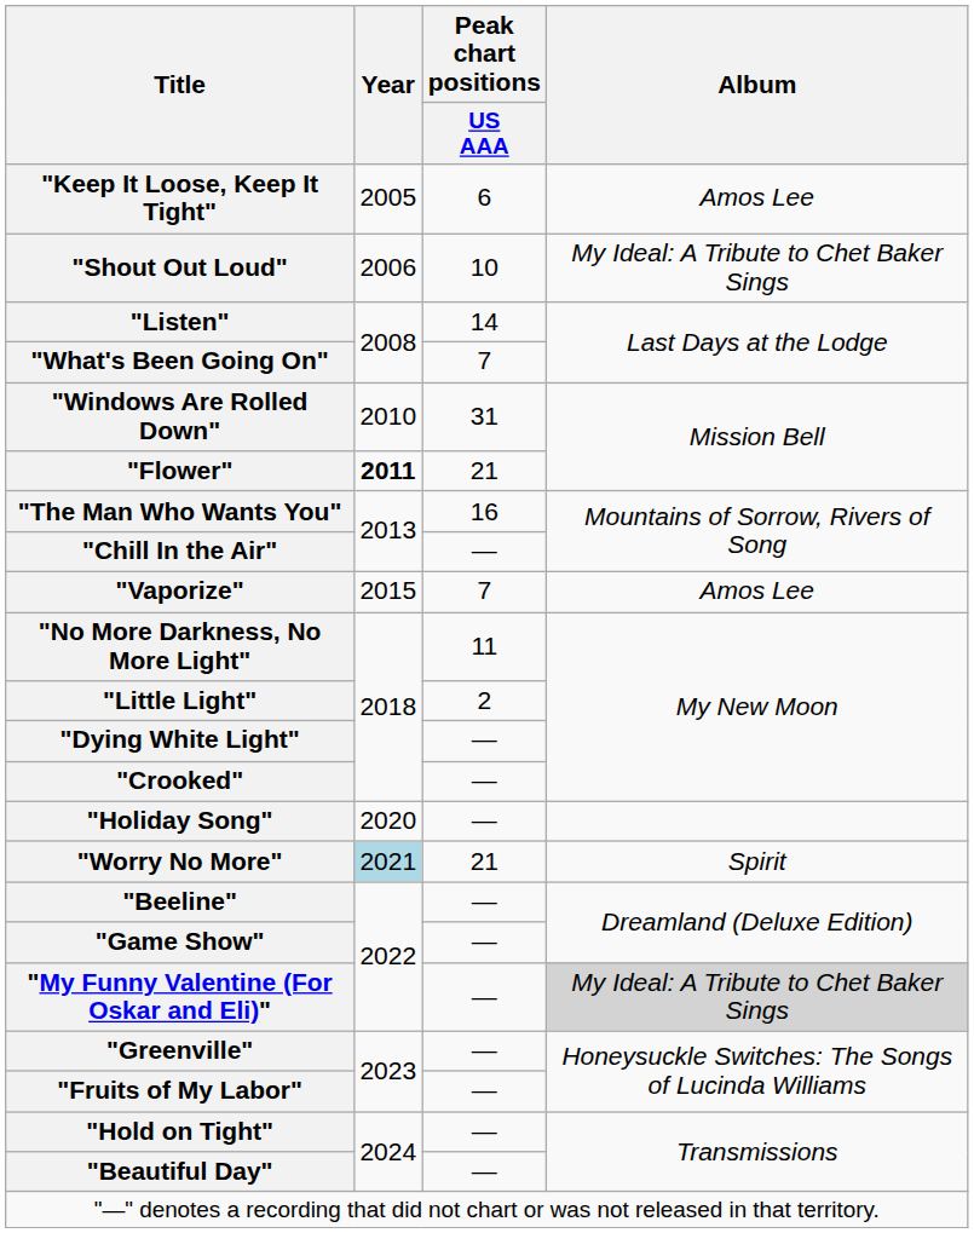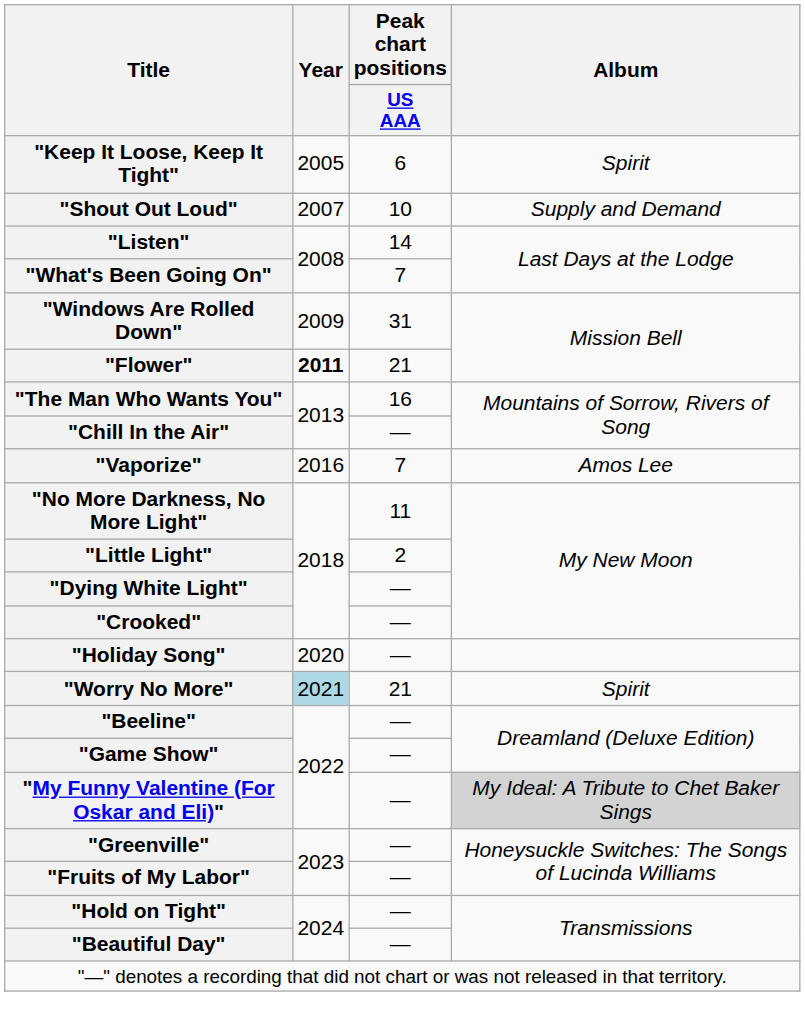 <table class="wikitable plainrowheaders" style="text-align:center">
 <tr>
 <th scope="col" rowspan="2">Title</th>
 <th scope="col" rowspan="2">Year</th>
 <th>Peak chart positions</th>
 <th scope="col" rowspan="2">Album</th>
 </tr>
 <tr>
 <th scope="col" style="width:2.5em;font-size:90%;"><a href='#'>US<br>AAA</a><br></th>
 </tr>
 <tr>
 <th scope="row">"Keep It Loose, Keep It Tight"</th>
 <td>2005</td>
 <td>6</td>
-<td><em>Amos Lee</em></td>
+<td><em>Spirit</em></td>
 </tr>
 <tr>
 <th scope="row">"Shout Out Loud"</th>
-<td>2006</td>
+<td>2007</td>
 <td>10</td>
-<td><em>My Ideal: A Tribute to Chet Baker Sings</em></td>
+<td><em>Supply and Demand</em></td>
 </tr>
 <tr>
 <th scope="row">"Listen"</th>
 <td rowspan="2">2008</td>
 <td>14</td>
 <td rowspan="2"><em>Last Days at the Lodge</em></td>
 </tr>
 <tr>
 <th scope="row">"What's Been Going On"</th>
 <td>7</td>
 </tr>
 <tr>
 <th scope="row">"Windows Are Rolled Down"</th>
-<td>2010</td>
+<td>2009</td>
 <td>31</td>
 <td rowspan="2"><em>Mission Bell</em></td>
 </tr>
 <tr>
 <th scope="row">"Flower"</th>
 <td><strong>2011</strong></td>
 <td>21</td>
 </tr>
 <tr>
 <th scope="row">"The Man Who Wants You"</th>
 <td rowspan="2">2013</td>
 <td>16</td>
 <td rowspan="2"><em>Mountains of Sorrow, Rivers of Song</em></td>
 </tr>
 <tr>
 <th scope="row">"Chill In the Air"</th>
 <td>—</td>
 </tr>
 <tr>
 <th scope="row">"Vaporize"</th>
-<td>2015</td>
+<td>2016</td>
 <td>7</td>
 <td><em>Amos Lee</em></td>
 </tr>
 <tr>
 <th scope="row">"No More Darkness, No More Light"</th>
 <td rowspan="4">2018</td>
 <td>11</td>
 <td rowspan="4"><em>My New Moon</em></td>
 </tr>
 <tr>
 <th scope="row">"Little Light"</th>
 <td>2</td>
 </tr>
 <tr>
 <th scope="row">"Dying White Light"</th>
 <td>—</td>
 </tr>
 <tr>
 <th scope="row">"Crooked"</th>
 <td>—</td>
 </tr>
 <tr>
 <th scope="row">"Holiday Song"</th>
 <td>2020</td>
 <td>—</td>
 <td></td>
 </tr>
 <tr>
 <th scope="row">"Worry No More"</th>
 <td style="background: lightblue;">2021</td>
 <td>21</td>
 <td><em>Spirit</em></td>
 </tr>
 <tr>
 <th scope="row">"Beeline"</th>
 <td rowspan=3>2022</td>
 <td>—</td>
 <td rowspan=2><em>Dreamland (Deluxe Edition)</em></td>
 </tr>
 <tr>
 <th scope="row">"Game Show"</th>
 <td>—</td>
 </tr>
 <tr>
 <th scope="row">"<a href='#'>My Funny Valentine (For Oskar and Eli)</a>"</th>
 <td>—</td>
 <td style="background: lightgrey;"><em>My Ideal: A Tribute to Chet Baker Sings</em></td>
 </tr>
 <tr>
 <th scope="row">"Greenville"</th>
 <td rowspan=2>2023</td>
 <td>—</td>
 <td rowspan=2><em>Honeysuckle Switches: The Songs of Lucinda Williams</em></td>
 </tr>
 <tr>
 <th scope="row">"Fruits of My Labor"</th>
 <td>—</td>
 </tr>
 <tr>
 <th scope="row">"Hold on Tight"</th>
 <td rowspan=2>2024</td>
 <td>—</td>
 <td rowspan=2><em>Transmissions</em></td>
 </tr>
 <tr>
 <th scope="row">"Beautiful Day"</th>
 <td>—</td>
 </tr>
 <tr>
 <td colspan="4" style="font-size:90%">"—" denotes a recording that did not chart or was not released in that territory.</td>
 </tr>
 </table>
